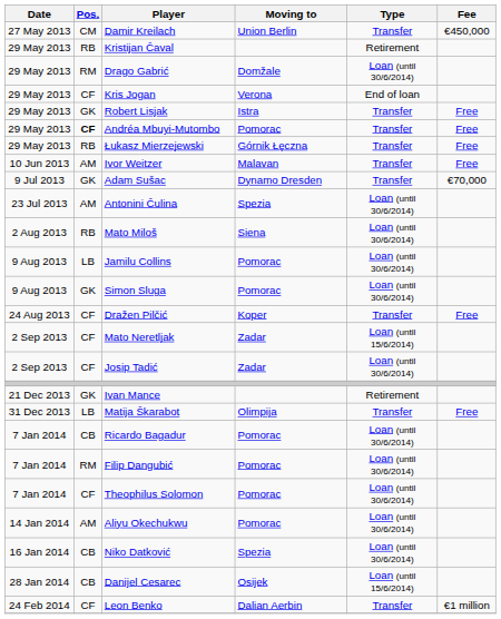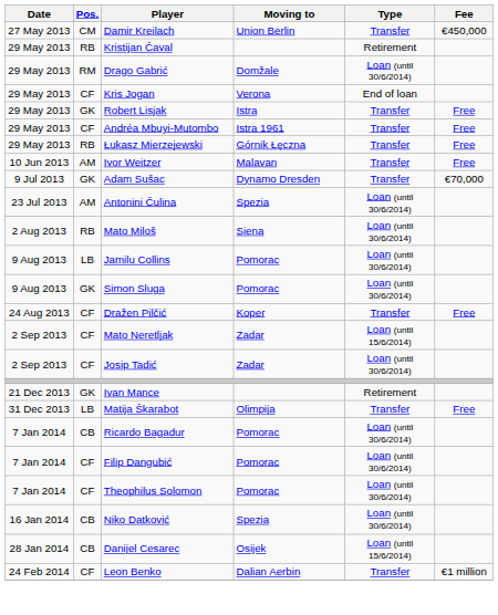 <table class="wikitable" style="font-size: 95%; text-align: center;">
 <tr>
 <th width=90>Date</th>
 <th width=30><a href='#'>Pos.</a></th>
 <th width=180>Player</th>
 <th width=150>Moving to</th>
 <th width=120>Type</th>
 <th width=75>Fee</th>
 </tr>
 <tr>
 <td>27 May 2013</td>
 <td>CM</td>
 <td style="text-align:left;"> <a href='#'>Damir Kreilach</a></td>
 <td style="text-align:left;"> <a href='#'>Union Berlin</a></td>
 <td><a href='#'>Transfer</a></td>
 <td>€450,000</td>
 </tr>
 <tr>
 <td>29 May 2013</td>
 <td>RB</td>
 <td style="text-align:left;"> <a href='#'>Kristijan Čaval</a></td>
 <td></td>
 <td>Retirement</td>
 <td></td>
 </tr>
 <tr>
 <td>29 May 2013</td>
 <td>RM</td>
 <td style="text-align:left;"> <a href='#'>Drago Gabrić</a></td>
 <td style="text-align:left;"> <a href='#'>Domžale</a></td>
 <td><a href='#'>Loan</a> <small>(until 30/6/2014)</small></td>
 <td></td>
 </tr>
 <tr>
 <td>29 May 2013</td>
 <td>CF</td>
 <td style="text-align:left;"> <a href='#'>Kris Jogan</a></td>
 <td style="text-align:left;"> <a href='#'>Verona</a></td>
 <td>End of loan</td>
 <td></td>
 </tr>
 <tr>
 <td>29 May 2013</td>
 <td>GK</td>
 <td style="text-align:left;"> <a href='#'>Robert Lisjak</a></td>
 <td style="text-align:left;"> <a href='#'>Istra</a></td>
 <td><a href='#'>Transfer</a></td>
 <td><a href='#'>Free</a></td>
 </tr>
 <tr>
 <td>29 May 2013</td>
-<td><strong>CF</strong></td>
+<td>CF</td>
 <td style="text-align:left;"> <a href='#'>Andréa Mbuyi-Mutombo</a></td>
-<td style="text-align:left;"> <a href='#'>Pomorac</a></td>
+<td style="text-align:left;"> <a href='#'>Istra 1961</a></td>
 <td><a href='#'>Transfer</a></td>
 <td><a href='#'>Free</a></td>
 </tr>
 <tr>
 <td>29 May 2013</td>
 <td>RB</td>
 <td style="text-align:left;"> <a href='#'>Łukasz Mierzejewski</a></td>
 <td style="text-align:left;"> <a href='#'>Górnik Łęczna</a></td>
 <td><a href='#'>Transfer</a></td>
 <td><a href='#'>Free</a></td>
 </tr>
 <tr>
 <td>10 Jun 2013</td>
 <td>AM</td>
 <td style="text-align:left;"> <a href='#'>Ivor Weitzer</a></td>
 <td style="text-align:left;"> <a href='#'>Malavan</a></td>
 <td><a href='#'>Transfer</a></td>
 <td><a href='#'>Free</a></td>
 </tr>
 <tr>
 <td>9 Jul 2013</td>
 <td>GK</td>
 <td style="text-align:left;"> <a href='#'>Adam Sušac</a></td>
 <td style="text-align:left;"> <a href='#'>Dynamo Dresden</a></td>
 <td><a href='#'>Transfer</a></td>
 <td>€70,000</td>
 </tr>
 <tr>
 <td>23 Jul 2013</td>
 <td>AM</td>
 <td style="text-align:left;"> <a href='#'>Antonini Čulina</a></td>
 <td style="text-align:left;"> <a href='#'>Spezia</a></td>
 <td><a href='#'>Loan</a> <small>(until 30/6/2014)</small></td>
 <td></td>
 </tr>
 <tr>
 <td>2 Aug 2013</td>
 <td>RB</td>
 <td style="text-align:left;"> <a href='#'>Mato Miloš</a></td>
 <td style="text-align:left;"> <a href='#'>Siena</a></td>
 <td><a href='#'>Loan</a> <small>(until 30/6/2014)</small></td>
 <td></td>
 </tr>
 <tr>
 <td>9 Aug 2013</td>
 <td>LB</td>
 <td style="text-align:left;"> <a href='#'>Jamilu Collins</a></td>
 <td style="text-align:left;"> <a href='#'>Pomorac</a></td>
 <td><a href='#'>Loan</a> <small>(until 30/6/2014)</small></td>
 <td></td>
 </tr>
 <tr>
 <td>9 Aug 2013</td>
 <td>GK</td>
 <td style="text-align:left;"> <a href='#'>Simon Sluga</a></td>
 <td style="text-align:left;"> <a href='#'>Pomorac</a></td>
 <td><a href='#'>Loan</a> <small>(until 30/6/2014)</small></td>
 <td></td>
 </tr>
 <tr>
 <td>24 Aug 2013</td>
 <td>CF</td>
 <td style="text-align:left;"> <a href='#'>Dražen Pilčić</a></td>
 <td style="text-align:left;"> <a href='#'>Koper</a></td>
 <td><a href='#'>Transfer</a></td>
 <td><a href='#'>Free</a></td>
 </tr>
 <tr>
 <td>2 Sep 2013</td>
 <td>CF</td>
 <td style="text-align:left;"> <a href='#'>Mato Neretljak</a></td>
 <td style="text-align:left;"> <a href='#'>Zadar</a></td>
 <td><a href='#'>Loan</a> <small>(until 15/6/2014)</small></td>
 <td></td>
 </tr>
 <tr>
 <td>2 Sep 2013</td>
 <td>CF</td>
 <td style="text-align:left;"> <a href='#'>Josip Tadić</a></td>
 <td style="text-align:left;"> <a href='#'>Zadar</a></td>
 <td><a href='#'>Loan</a> <small>(until 30/6/2014)</small></td>
 <td></td>
 </tr>
 <tr>
 </tr>
 <tr style="color:#CCCCCC;background-color:#CCCCCC">
 <td colspan="6"></td>
 </tr>
 <tr>
 <td>21 Dec 2013</td>
 <td>GK</td>
 <td style="text-align:left;"> <a href='#'>Ivan Mance</a></td>
 <td></td>
 <td>Retirement</td>
 <td></td>
 </tr>
 <tr>
 <td>31 Dec 2013</td>
 <td>LB</td>
 <td style="text-align:left;"> <a href='#'>Matija Škarabot</a></td>
 <td style="text-align:left;"> <a href='#'>Olimpija</a></td>
 <td><a href='#'>Transfer</a></td>
 <td><a href='#'>Free</a></td>
 </tr>
 <tr>
 <td>7 Jan 2014</td>
 <td>CB</td>
 <td style="text-align:left;"> <a href='#'>Ricardo Bagadur</a></td>
 <td style="text-align:left;"> <a href='#'>Pomorac</a></td>
 <td><a href='#'>Loan</a> <small>(until 30/6/2014)</small></td>
 <td></td>
 </tr>
 <tr>
 <td>7 Jan 2014</td>
-<td>RM</td>
+<td>CF</td>
 <td style="text-align:left;"> <a href='#'>Filip Dangubić</a></td>
 <td style="text-align:left;"> <a href='#'>Pomorac</a></td>
 <td><a href='#'>Loan</a> <small>(until 30/6/2014)</small></td>
 <td></td>
 </tr>
 <tr>
 <td>7 Jan 2014</td>
 <td>CF</td>
 <td style="text-align:left;"> <a href='#'>Theophilus Solomon</a></td>
-<td style="text-align:left;"> <a href='#'>Pomorac</a></td>
-<td><a href='#'>Loan</a> <small>(until 30/6/2014)</small></td>
-<td></td>
-</tr>
-<tr>
-<td>14 Jan 2014</td>
-<td>AM</td>
-<td style="text-align:left;"> <a href='#'>Aliyu Okechukwu</a></td>
 <td style="text-align:left;"> <a href='#'>Pomorac</a></td>
 <td><a href='#'>Loan</a> <small>(until 30/6/2014)</small></td>
 <td></td>
 </tr>
 <tr>
 <td>16 Jan 2014</td>
 <td>CB</td>
 <td style="text-align:left;"> <a href='#'>Niko Datković</a></td>
 <td style="text-align:left;"> <a href='#'>Spezia</a></td>
 <td><a href='#'>Loan</a> <small>(until 30/6/2014)</small></td>
 <td></td>
 </tr>
 <tr>
 <td>28 Jan 2014</td>
 <td>CB</td>
 <td style="text-align:left;"> <a href='#'>Danijel Cesarec</a></td>
 <td style="text-align:left;"> <a href='#'>Osijek</a></td>
 <td><a href='#'>Loan</a> <small>(until 15/6/2014)</small></td>
 <td></td>
 </tr>
 <tr>
 <td>24 Feb 2014</td>
 <td>CF</td>
 <td style="text-align:left;"> <a href='#'>Leon Benko</a></td>
 <td style="text-align:left;"> <a href='#'>Dalian Aerbin</a></td>
 <td><a href='#'>Transfer</a></td>
 <td>€1 million</td>
 </tr>
 <tr>
 </tr>
 </table>
